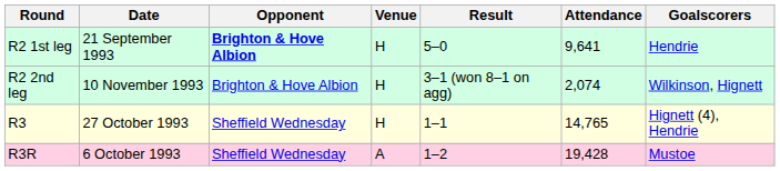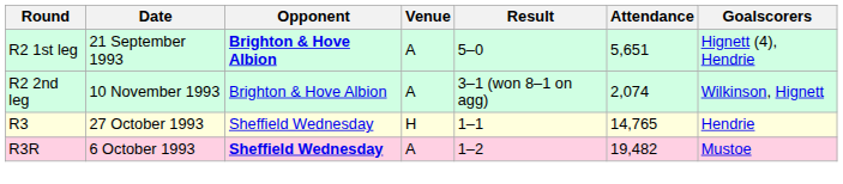 <table class="wikitable">
 <tr>
 <th>Round</th>
 <th>Date</th>
 <th>Opponent</th>
 <th>Venue</th>
 <th>Result</th>
 <th>Attendance</th>
 <th>Goalscorers</th>
 </tr>
 <tr style="background:#d0ffe3;">
 <td>R2 1st leg</td>
 <td>21 September 1993</td>
 <td><strong><a href='#'>Brighton & Hove Albion</a></strong></td>
-<td>H</td>
+<td>A</td>
 <td>5–0</td>
-<td>9,641</td>
-<td><a href='#'>Hendrie</a></td>
+<td>5,651</td>
+<td><a href='#'>Hignett</a> (4), <a href='#'>Hendrie</a></td>
 </tr>
 <tr style="background:#d0ffe3;">
 <td>R2 2nd leg</td>
 <td>10 November 1993</td>
 <td><a href='#'>Brighton & Hove Albion</a></td>
-<td>H</td>
+<td>A</td>
 <td>3–1 (won 8–1 on agg)</td>
 <td>2,074</td>
 <td><a href='#'>Wilkinson</a>, <a href='#'>Hignett</a></td>
 </tr>
 <tr style="background:#ffffdd;">
 <td>R3</td>
 <td>27 October 1993</td>
 <td><a href='#'>Sheffield Wednesday</a></td>
 <td>H</td>
 <td>1–1</td>
 <td>14,765</td>
-<td><a href='#'>Hignett</a> (4), <a href='#'>Hendrie</a></td>
+<td><a href='#'>Hendrie</a></td>
 </tr>
 <tr style="background:#ffd0e3;">
 <td>R3R</td>
 <td>6 October 1993</td>
-<td><a href='#'>Sheffield Wednesday</a></td>
+<td><strong><a href='#'>Sheffield Wednesday</a></strong></td>
 <td>A</td>
 <td>1–2</td>
-<td>19,428</td>
+<td>19,482</td>
 <td><a href='#'>Mustoe</a></td>
 </tr>
 </table>
